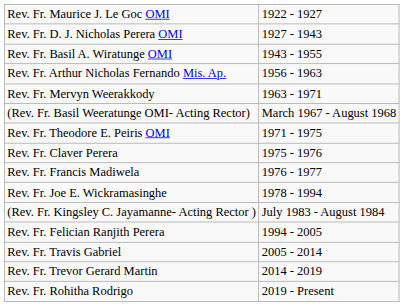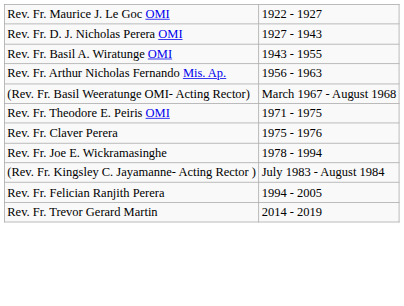 <table class="wikitable">
 <tr>
 <td>Rev. Fr. Maurice J. Le Goc <a href='#'>OMI</a></td>
 <td>1922 - 1927</td>
 </tr>
 <tr>
 <td>Rev. Fr. D. J. Nicholas Perera <a href='#'>OMI</a></td>
 <td>1927 - 1943</td>
 </tr>
 <tr>
 <td>Rev. Fr. Basil A. Wiratunge <a href='#'>OMI</a></td>
 <td>1943 - 1955</td>
 </tr>
 <tr>
 <td>Rev. Fr. Arthur Nicholas Fernando <a href='#'>Mis. Ap.</a></td>
 <td>1956 - 1963</td>
 </tr>
 <tr>
-<td>Rev. Fr. Mervyn Weerakkody</td>
-<td>1963 - 1971</td>
-</tr>
-<tr>
 <td>(Rev. Fr. Basil Weeratunge OMI- Acting Rector)</td>
 <td>March 1967 - August 1968</td>
 </tr>
 <tr>
 <td>Rev. Fr. Theodore E. Peiris <a href='#'>OMI</a></td>
 <td>1971 - 1975</td>
 </tr>
 <tr>
 <td>Rev. Fr. Claver Perera</td>
 <td>1975 - 1976</td>
-</tr>
-<tr>
-<td>Rev. Fr. Francis Madiwela</td>
-<td>1976 - 1977</td>
 </tr>
 <tr>
 <td>Rev. Fr. Joe E. Wickramasinghe</td>
 <td>1978 - 1994</td>
 </tr>
 <tr>
 <td>(Rev. Fr. Kingsley C. Jayamanne- Acting Rector )</td>
 <td>July 1983 - August 1984</td>
 </tr>
 <tr>
 <td>Rev. Fr. Felician Ranjith Perera</td>
 <td>1994 - 2005</td>
 </tr>
 <tr>
-<td>Rev. Fr. Travis Gabriel</td>
-<td>2005 - 2014</td>
-</tr>
-<tr>
 <td>Rev. Fr. Trevor Gerard Martin</td>
 <td>2014 - 2019</td>
 </tr>
-<tr>
-<td>Rev. Fr. Rohitha Rodrigo</td>
-<td>2019 - Present</td>
-</tr>
 </table>
